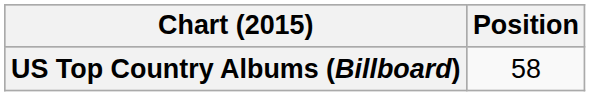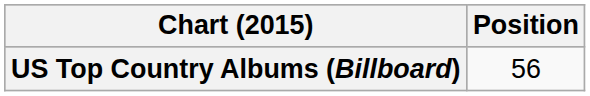 <table class="wikitable plainrowheaders" style="text-align:center">
 <tr>
 <th scope="col">Chart (2015)</th>
 <th scope="col">Position</th>
 </tr>
 <tr>
 <th scope="row">US Top Country Albums (<em>Billboard</em>)</th>
-<td>58</td>
+<td>56</td>
 </tr>
 </table>
